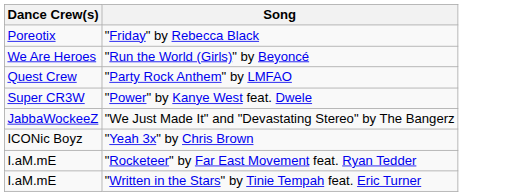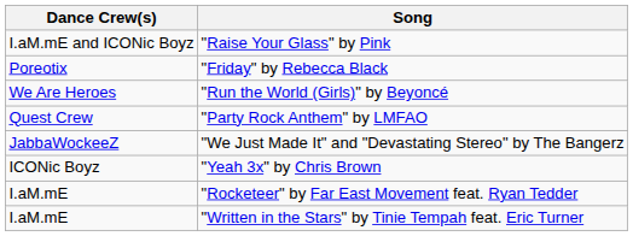 <table class="wikitable">
 <tr>
 <th>Dance Crew(s)</th>
 <th>Song</th>
+</tr>
+<tr>
+<td>I.aM.mE and ICONic Boyz</td>
+<td>"<a href='#'>Raise Your Glass</a>" by <a href='#'>Pink</a></td>
 </tr>
 <tr>
 <td><a href='#'>Poreotix</a></td>
 <td>"<a href='#'>Friday</a>" by <a href='#'>Rebecca Black</a></td>
 </tr>
 <tr>
 <td><a href='#'>We Are Heroes</a></td>
 <td>"<a href='#'>Run the World (Girls)</a>" by <a href='#'>Beyoncé</a></td>
 </tr>
 <tr>
 <td><a href='#'>Quest Crew</a></td>
 <td>"<a href='#'>Party Rock Anthem</a>" by <a href='#'>LMFAO</a></td>
-</tr>
-<tr>
-<td><a href='#'>Super CR3W</a></td>
-<td>"<a href='#'>Power</a>" by <a href='#'>Kanye West</a> feat. <a href='#'>Dwele</a></td>
 </tr>
 <tr>
 <td><a href='#'>JabbaWockeeZ</a></td>
 <td>"We Just Made It" and "Devastating Stereo" by The Bangerz</td>
 </tr>
 <tr>
 <td>ICONic Boyz</td>
 <td>"<a href='#'>Yeah 3x</a>" by <a href='#'>Chris Brown</a></td>
 </tr>
 <tr>
 <td>I.aM.mE</td>
 <td>"<a href='#'>Rocketeer</a>" by <a href='#'>Far East Movement</a> feat. <a href='#'>Ryan Tedder</a></td>
 </tr>
 <tr>
 <td>I.aM.mE</td>
 <td>"<a href='#'>Written in the Stars</a>" by <a href='#'>Tinie Tempah</a> feat. <a href='#'>Eric Turner</a></td>
 </tr>
 </table>
